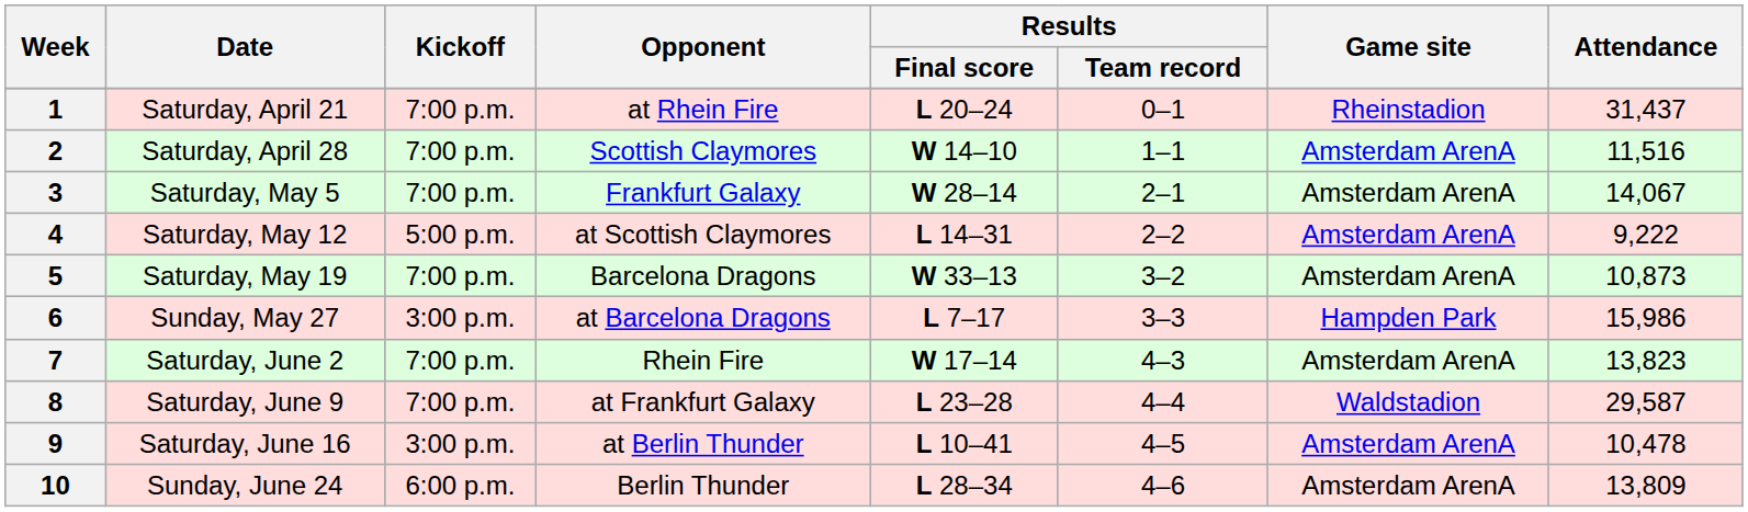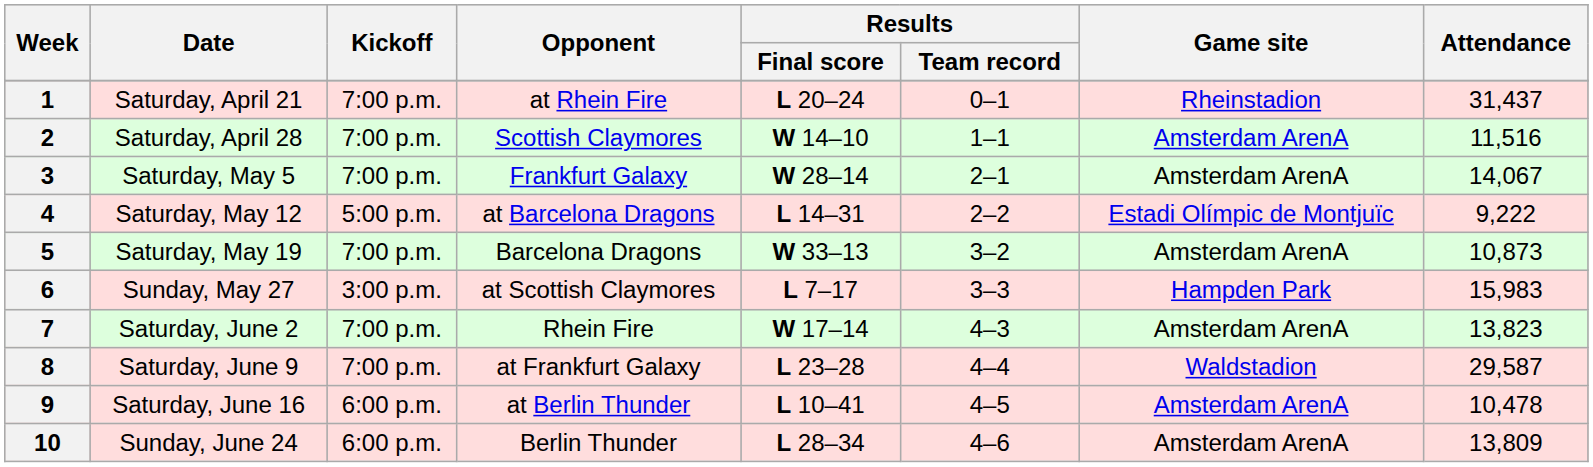 <table class="wikitable" style="font-size:95%; text-align:center; width:66em">
 <tr>
 <th rowspan="2">Week</th>
 <th rowspan="2">Date</th>
 <th rowspan="2">Kickoff </th>
 <th rowspan="2">Opponent</th>
 <th colspan="2">Results</th>
 <th rowspan="2">Game site</th>
 <th rowspan="2">Attendance</th>
 </tr>
 <tr>
 <th>Final score</th>
 <th>Team record</th>
 </tr>
 <tr>
 </tr>
 <tr bgcolor="#FFDDDD">
 <th>1</th>
 <td>Saturday, April 21</td>
 <td>7:00 p.m.</td>
 <td>at <a href='#'>Rhein Fire</a></td>
 <td><strong>L</strong>  20–24</td>
 <td>0–1</td>
 <td><a href='#'>Rheinstadion</a></td>
 <td>31,437</td>
 </tr>
 <tr bgcolor="#DDFFDD">
 <th>2</th>
 <td>Saturday, April 28</td>
 <td>7:00 p.m.</td>
 <td><a href='#'>Scottish Claymores</a></td>
 <td><strong>W</strong>  14–10</td>
 <td>1–1</td>
 <td><a href='#'>Amsterdam ArenA</a></td>
 <td>11,516</td>
 </tr>
 <tr bgcolor="#DDFFDD">
 <th>3</th>
 <td>Saturday, May 5</td>
 <td>7:00 p.m.</td>
 <td><a href='#'>Frankfurt Galaxy</a></td>
 <td><strong>W</strong>  28–14</td>
 <td>2–1</td>
 <td>Amsterdam ArenA</td>
 <td>14,067</td>
 </tr>
 <tr bgcolor="#FFDDDD">
 <th>4</th>
 <td>Saturday, May 12</td>
 <td>5:00 p.m.</td>
-<td>at Scottish Claymores</td>
+<td>at <a href='#'>Barcelona Dragons</a></td>
 <td><strong>L</strong>  14–31</td>
 <td>2–2</td>
-<td><a href='#'>Amsterdam ArenA</a></td>
+<td><a href='#'>Estadi Olímpic de Montjuïc</a></td>
 <td>9,222</td>
 </tr>
 <tr bgcolor="#DDFFDD">
 <th>5</th>
 <td>Saturday, May 19</td>
 <td>7:00 p.m.</td>
 <td>Barcelona Dragons</td>
 <td><strong>W</strong>  33–13</td>
 <td>3–2</td>
 <td>Amsterdam ArenA</td>
 <td>10,873</td>
 </tr>
 <tr bgcolor="#FFDDDD">
 <th>6</th>
 <td>Sunday, May 27</td>
 <td>3:00 p.m.</td>
-<td>at <a href='#'>Barcelona Dragons</a></td>
+<td>at Scottish Claymores</td>
 <td><strong>L</strong>  7–17</td>
 <td>3–3</td>
 <td><a href='#'>Hampden Park</a></td>
-<td>15,986</td>
+<td>15,983</td>
 </tr>
 <tr bgcolor="#DDFFDD">
 <th>7</th>
 <td>Saturday, June 2</td>
 <td>7:00 p.m.</td>
 <td>Rhein Fire</td>
 <td><strong>W</strong>  17–14</td>
 <td>4–3</td>
 <td>Amsterdam ArenA</td>
 <td>13,823</td>
 </tr>
 <tr bgcolor="#FFDDDD">
 <th>8</th>
 <td>Saturday, June 9</td>
 <td>7:00 p.m.</td>
 <td>at Frankfurt Galaxy</td>
 <td><strong>L</strong>  23–28</td>
 <td>4–4</td>
 <td><a href='#'>Waldstadion</a></td>
 <td>29,587</td>
 </tr>
 <tr bgcolor="#FFDDDD">
 <th>9</th>
 <td>Saturday, June 16</td>
-<td>3:00 p.m.</td>
+<td>6:00 p.m.</td>
 <td>at <a href='#'>Berlin Thunder</a></td>
 <td><strong>L</strong>  10–41</td>
 <td>4–5</td>
 <td><a href='#'>Amsterdam ArenA</a></td>
 <td>10,478</td>
 </tr>
 <tr bgcolor="#FFDDDD">
 <th>10</th>
 <td>Sunday, June 24</td>
 <td>6:00 p.m.</td>
 <td>Berlin Thunder</td>
 <td><strong>L</strong>  28–34</td>
 <td>4–6</td>
 <td>Amsterdam ArenA</td>
 <td>13,809</td>
 </tr>
 </table>
